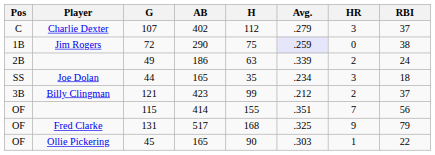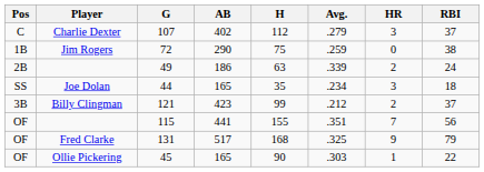 <table class="wikitable sortable">
 <tr>
 <th bgcolor="#DDDDFF" width="5%">Pos</th>
 <th bgcolor="#DDDDFF" width="16%">Player</th>
 <th bgcolor="#DDDDFF" width="9%">G</th>
 <th bgcolor="#DDDDFF" width="9%">AB</th>
 <th bgcolor="#DDDDFF" width="9%">H</th>
 <th bgcolor="#DDDDFF" width="9%">Avg.</th>
 <th bgcolor="#DDDDFF" width="9%">HR</th>
 <th bgcolor="#DDDDFF" width="9%">RBI</th>
 </tr>
 <tr align="center">
 <td>C</td>
 <td><a href='#'>Charlie Dexter</a></td>
 <td>107</td>
 <td>402</td>
 <td>112</td>
 <td>.279</td>
 <td>3</td>
 <td>37</td>
 </tr>
 <tr align=center>
 <td>1B</td>
 <td><a href='#'>Jim Rogers</a></td>
 <td>72</td>
 <td>290</td>
 <td>75</td>
-<td style="background: lavender;">.259</td>
+<td>.259</td>
 <td>0</td>
 <td>38</td>
 </tr>
 <tr align=center>
 <td>2B</td>
 <td></td>
 <td>49</td>
 <td>186</td>
 <td>63</td>
 <td>.339</td>
 <td>2</td>
 <td>24</td>
 </tr>
 <tr align="center">
 <td>SS</td>
 <td><a href='#'>Joe Dolan</a></td>
 <td>44</td>
 <td>165</td>
 <td>35</td>
 <td>.234</td>
 <td>3</td>
 <td>18</td>
 </tr>
 <tr align=center>
 <td>3B</td>
 <td><a href='#'>Billy Clingman</a></td>
 <td>121</td>
 <td>423</td>
 <td>99</td>
 <td>.212</td>
 <td>2</td>
 <td>37</td>
 </tr>
 <tr align=center>
 <td>OF</td>
 <td></td>
 <td>115</td>
-<td>414</td>
+<td>441</td>
 <td>155</td>
 <td>.351</td>
 <td>7</td>
 <td>56</td>
 </tr>
 <tr align="center">
 <td>OF</td>
 <td><a href='#'>Fred Clarke</a></td>
 <td>131</td>
 <td>517</td>
 <td>168</td>
 <td>.325</td>
 <td>9</td>
 <td>79</td>
 </tr>
 <tr align=center>
 <td>OF</td>
 <td><a href='#'>Ollie Pickering</a></td>
 <td>45</td>
 <td>165</td>
 <td>90</td>
 <td>.303</td>
 <td>1</td>
 <td>22</td>
 </tr>
 </table>
